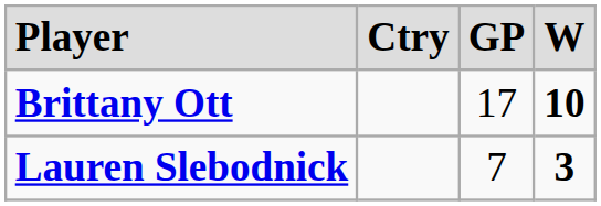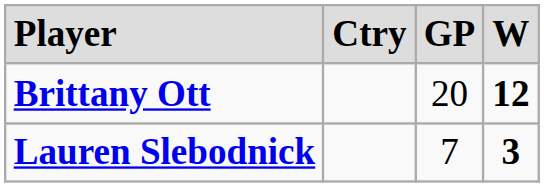 <table class="wikitable">
 <tr align="center" style="font-weight:bold; background-color:#dddddd;" |>
 <td align="left">Player</td>
 <td>Ctry</td>
 <td>GP</td>
 <td>W</td>
 </tr>
 <tr align="center">
 <td align="left"><strong><a href='#'>Brittany Ott</a></strong></td>
 <td></td>
-<td>17</td>
-<td><strong>10</strong></td>
+<td>20</td>
+<td><strong>12</strong></td>
 </tr>
 <tr align="center">
 <td align="left"><strong><a href='#'>Lauren Slebodnick</a></strong></td>
 <td></td>
 <td>7</td>
 <td><strong>3</strong></td>
 </tr>
 </table>
